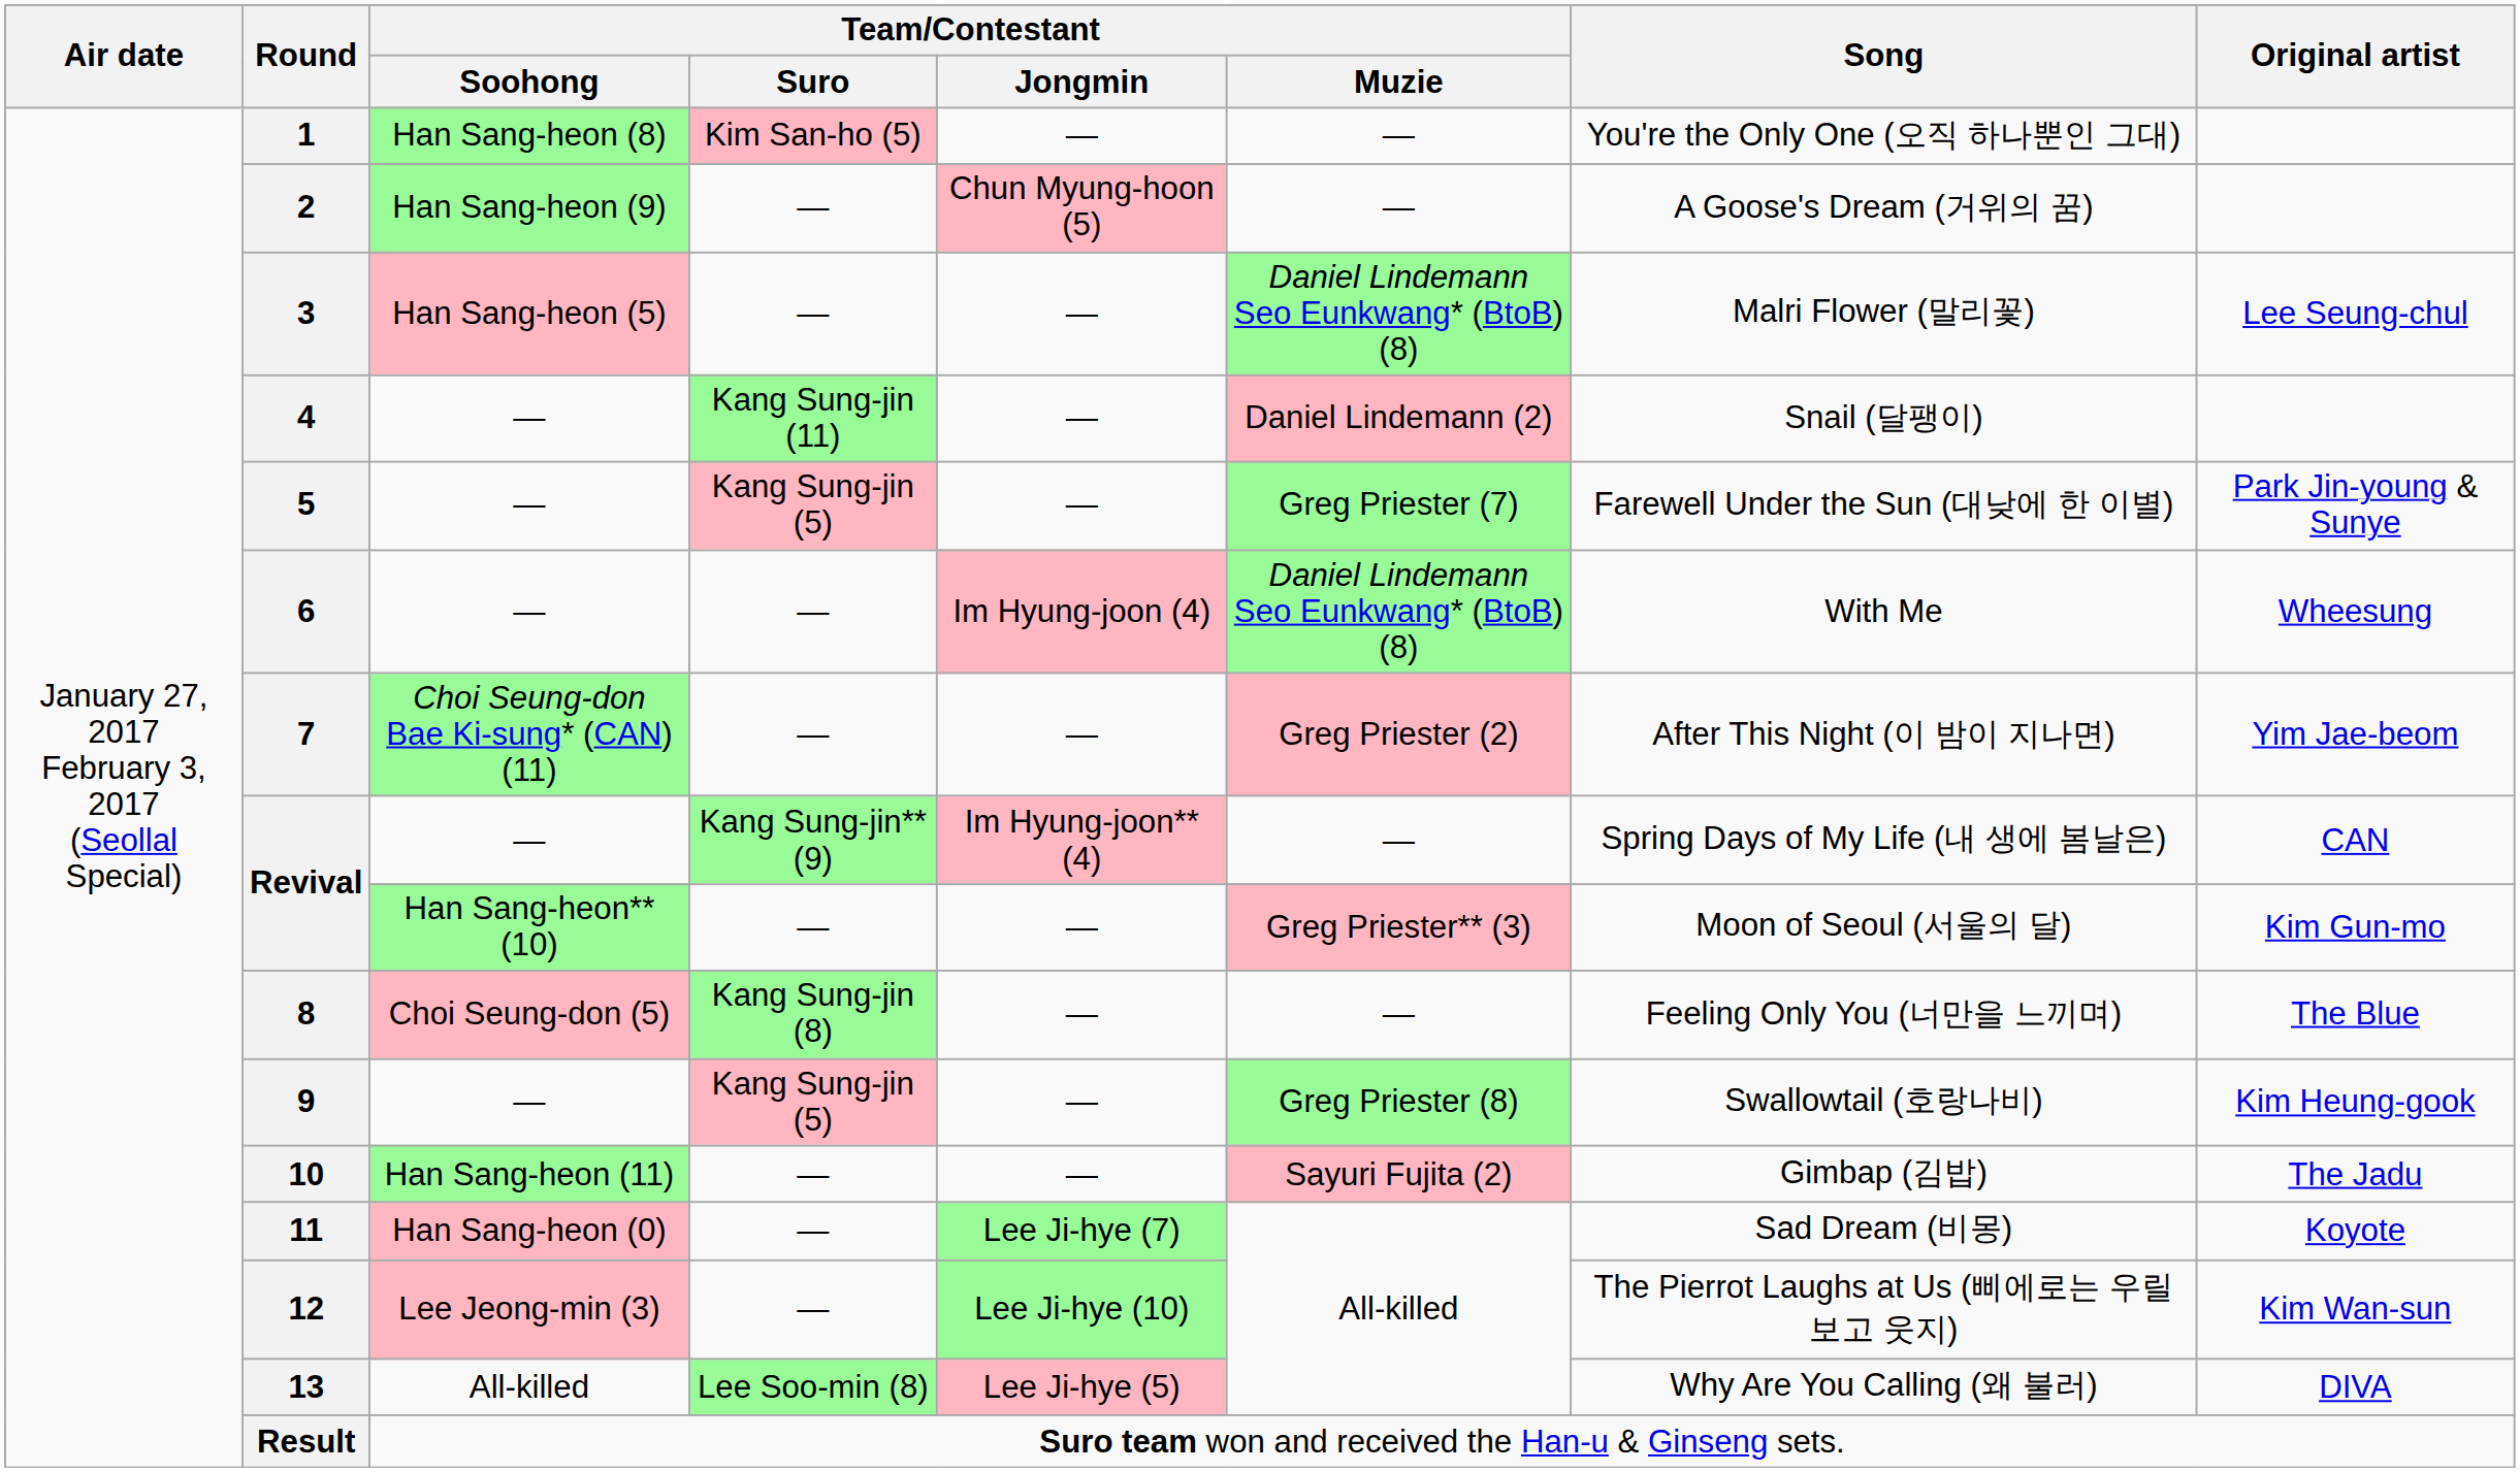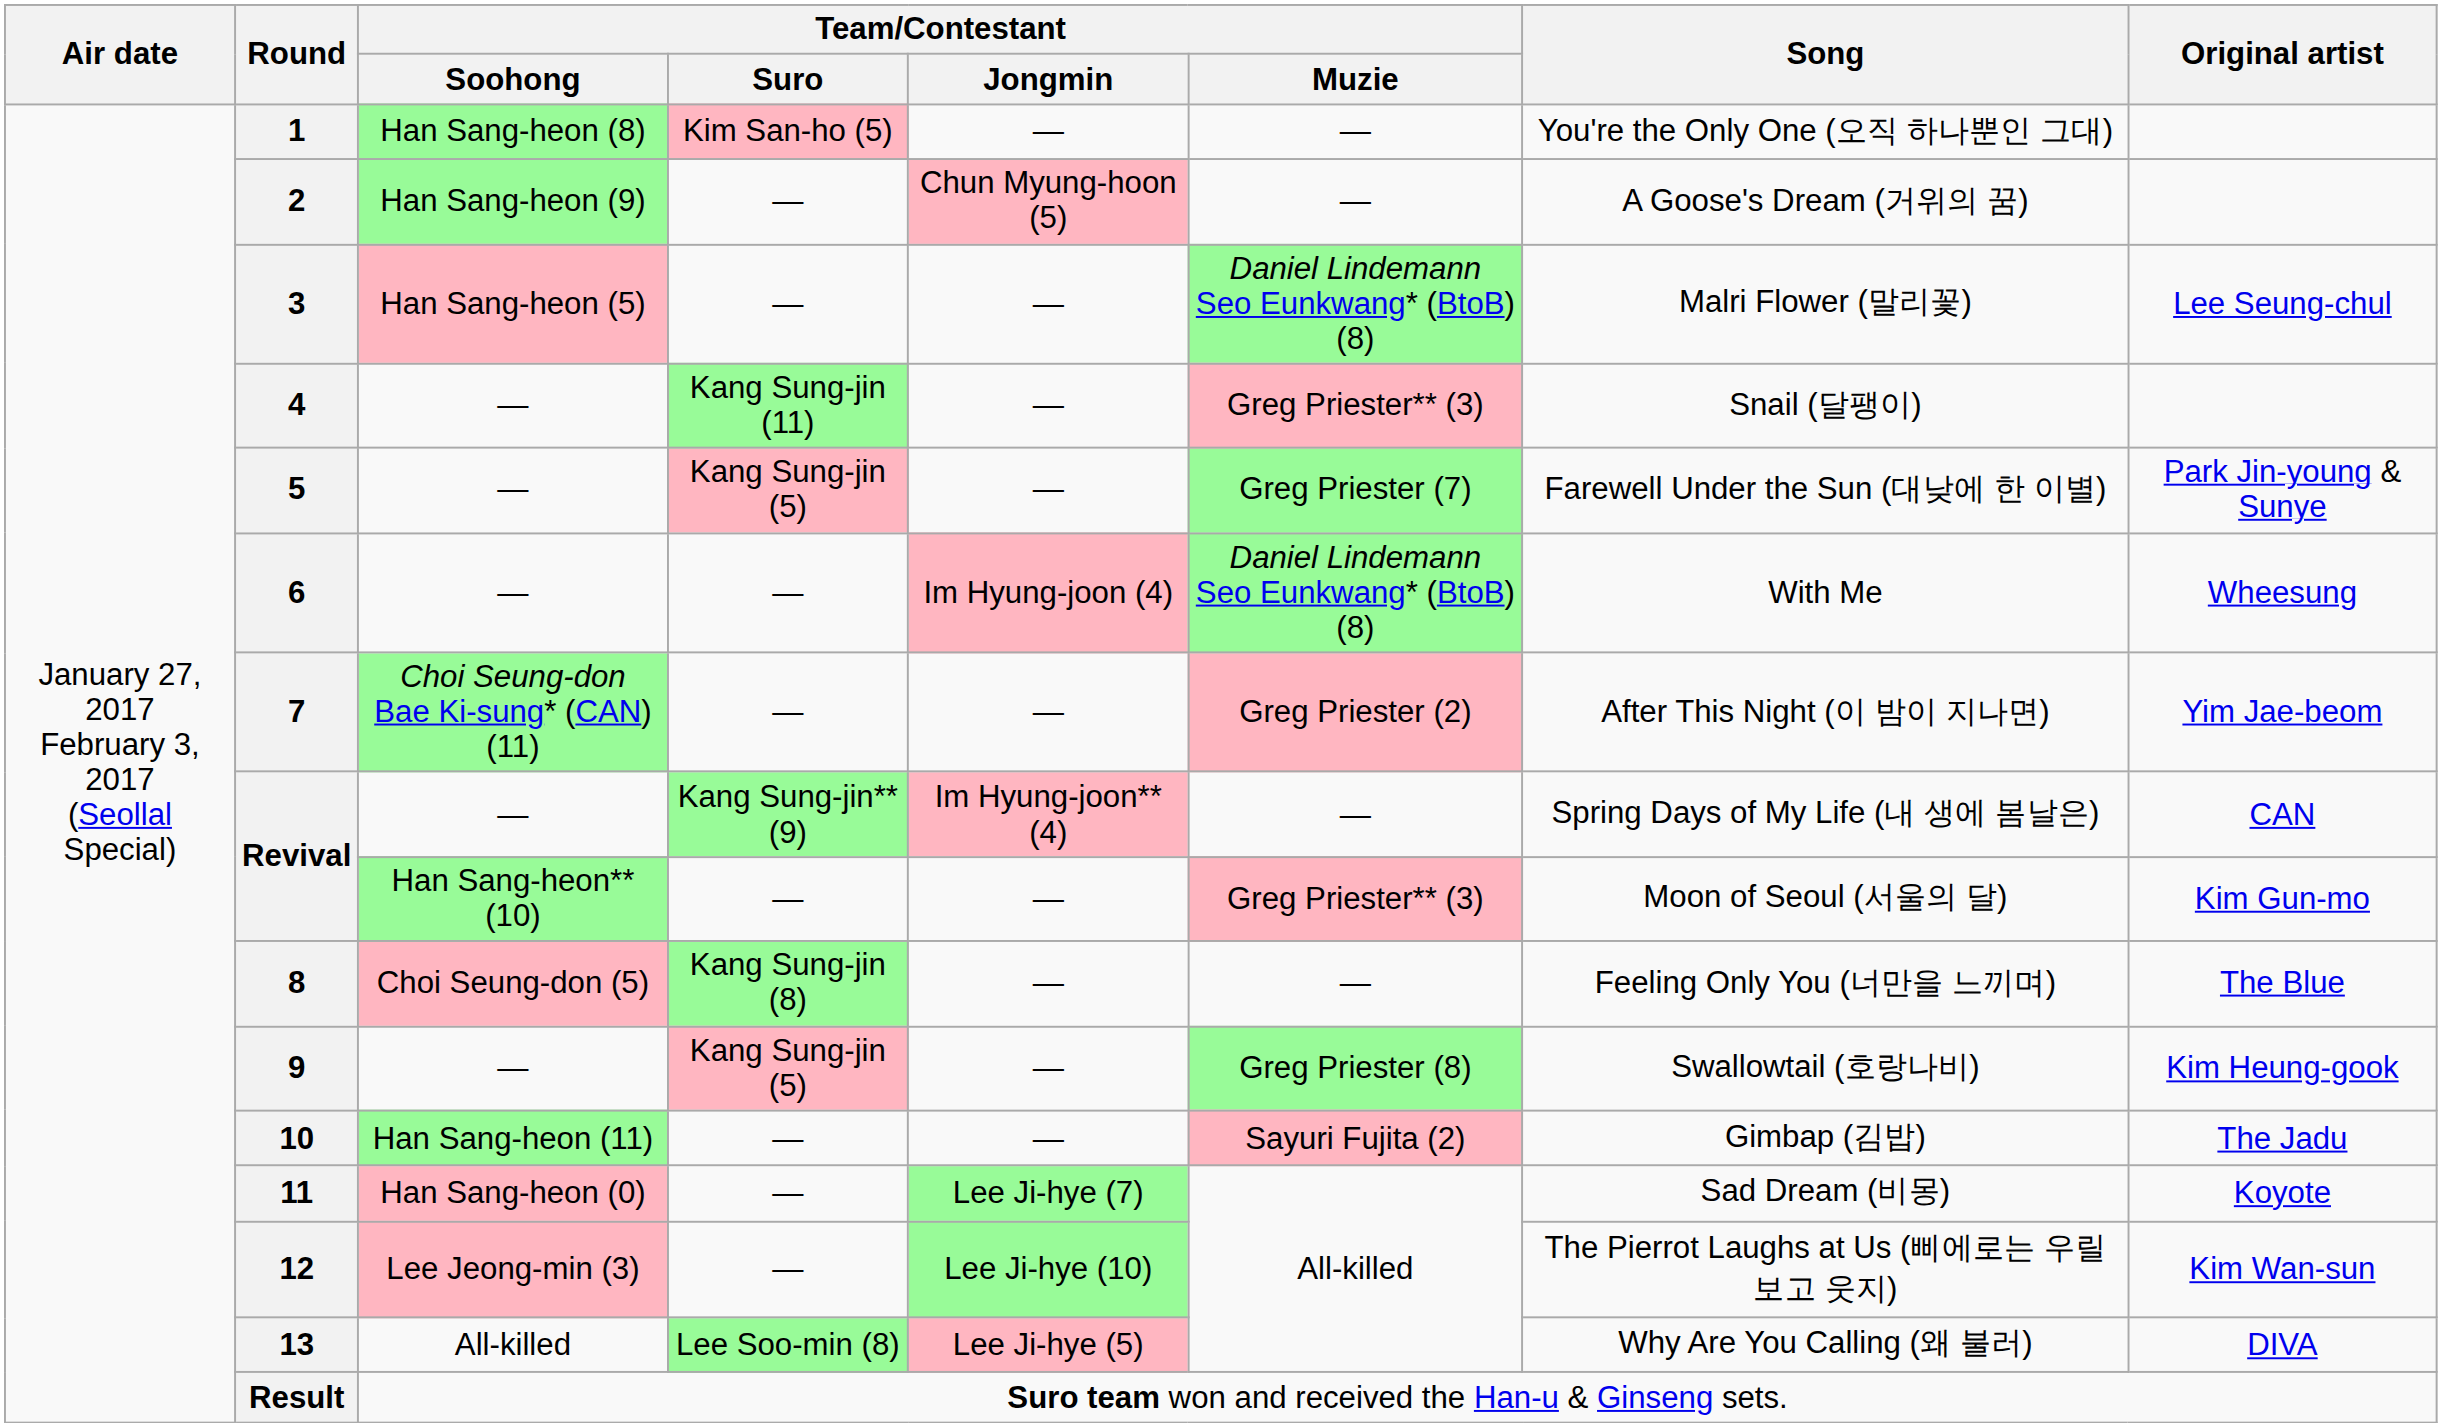 <table class="wikitable" style="text-align:center;">
 <tr>
 <th rowspan=2>Air date</th>
 <th rowspan=2>Round</th>
 <th colspan=4>Team/Contestant</th>
 <th rowspan=2>Song</th>
 <th rowspan=2>Original artist</th>
 </tr>
 <tr>
 <th>Soohong</th>
 <th>Suro</th>
 <th>Jongmin</th>
 <th>Muzie</th>
 </tr>
 <tr>
 <td rowspan=16>January 27, 2017<br>February 3, 2017<br>(<a href='#'>Seollal</a> Special)</td>
 <th>1</th>
 <td bgcolor=palegreen>Han Sang-heon (8)</td>
 <td bgcolor=lightpink>Kim San-ho (5)</td>
 <td>—</td>
 <td>—</td>
 <td>You're the Only One (오직 하나뿐인 그대)</td>
 <td></td>
 </tr>
 <tr>
 <th>2</th>
 <td bgcolor=palegreen>Han Sang-heon (9)</td>
 <td>—</td>
 <td bgcolor=lightpink>Chun Myung-hoon (5)</td>
 <td>—</td>
 <td>A Goose's Dream (거위의 꿈)</td>
 <td></td>
 </tr>
 <tr>
 <th>3</th>
 <td bgcolor=lightpink>Han Sang-heon (5)</td>
 <td>—</td>
 <td>—</td>
 <td bgcolor=palegreen><em>Daniel Lindemann</em><br><a href='#'>Seo Eunkwang</a>* (<a href='#'>BtoB</a>) (8)</td>
 <td>Malri Flower (말리꽃)</td>
 <td><a href='#'>Lee Seung-chul</a></td>
 </tr>
 <tr>
 <th>4</th>
 <td>—</td>
 <td bgcolor=palegreen>Kang Sung-jin (11)</td>
 <td>—</td>
-<td bgcolor=lightpink>Daniel Lindemann (2)</td>
+<td bgcolor=lightpink>Greg Priester** (3)</td>
 <td>Snail (달팽이) </td>
 <td></td>
 </tr>
 <tr>
 <th>5</th>
 <td>—</td>
 <td bgcolor=lightpink>Kang Sung-jin (5)</td>
 <td>—</td>
 <td bgcolor=palegreen>Greg Priester (7)</td>
 <td>Farewell Under the Sun (대낮에 한 이별)</td>
 <td><a href='#'>Park Jin-young</a> & <a href='#'>Sunye</a></td>
 </tr>
 <tr>
 <th>6</th>
 <td>—</td>
 <td>—</td>
 <td bgcolor=lightpink>Im Hyung-joon (4)</td>
 <td bgcolor=palegreen><em>Daniel Lindemann</em><br><a href='#'>Seo Eunkwang</a>* (<a href='#'>BtoB</a>) (8)</td>
 <td>With Me</td>
 <td><a href='#'>Wheesung</a></td>
 </tr>
 <tr>
 <th>7</th>
 <td bgcolor=palegreen><em>Choi Seung-don</em><br><a href='#'>Bae Ki-sung</a>* (<a href='#'>CAN</a>) (11)</td>
 <td>—</td>
 <td>—</td>
 <td bgcolor=lightpink>Greg Priester (2)</td>
 <td>After This Night (이 밤이 지나면)</td>
 <td><a href='#'>Yim Jae-beom</a></td>
 </tr>
 <tr>
 <th rowspan=2>Revival</th>
 <td>—</td>
 <td bgcolor=palegreen>Kang Sung-jin** (9)</td>
 <td bgcolor=lightpink>Im Hyung-joon** (4)</td>
 <td>—</td>
 <td>Spring Days of My Life (내 생에 봄날은)</td>
 <td><a href='#'>CAN</a></td>
 </tr>
 <tr>
 <td bgcolor=palegreen>Han Sang-heon** (10)</td>
 <td>—</td>
 <td>—</td>
 <td bgcolor=lightpink>Greg Priester** (3)</td>
 <td>Moon of Seoul (서울의 달)</td>
 <td><a href='#'>Kim Gun-mo</a></td>
 </tr>
 <tr>
 <th>8</th>
 <td bgcolor=lightpink>Choi Seung-don (5)</td>
 <td bgcolor=palegreen>Kang Sung-jin (8)</td>
 <td>—</td>
 <td>—</td>
 <td>Feeling Only You (너만을 느끼며)</td>
 <td><a href='#'>The Blue</a></td>
 </tr>
 <tr>
 <th>9</th>
 <td>—</td>
 <td bgcolor=lightpink>Kang Sung-jin (5)</td>
 <td>—</td>
 <td bgcolor=palegreen>Greg Priester (8)</td>
 <td>Swallowtail (호랑나비)</td>
 <td><a href='#'>Kim Heung-gook</a></td>
 </tr>
 <tr>
 <th>10</th>
 <td bgcolor=palegreen>Han Sang-heon (11)</td>
 <td>—</td>
 <td>—</td>
 <td bgcolor=lightpink>Sayuri Fujita (2)</td>
 <td>Gimbap (김밥)</td>
 <td><a href='#'>The Jadu</a></td>
 </tr>
 <tr>
 <th>11</th>
 <td bgcolor=lightpink>Han Sang-heon (0)</td>
 <td>—</td>
 <td bgcolor=palegreen>Lee Ji-hye (7)</td>
 <td rowspan=3>All-killed</td>
 <td>Sad Dream (비몽)</td>
 <td><a href='#'>Koyote</a></td>
 </tr>
 <tr>
 <th>12</th>
 <td bgcolor=lightpink>Lee Jeong-min (3)</td>
 <td>—</td>
 <td bgcolor=palegreen>Lee Ji-hye (10)</td>
 <td>The Pierrot Laughs at Us (삐에로는 우릴 보고 웃지)</td>
 <td><a href='#'>Kim Wan-sun</a></td>
 </tr>
 <tr>
 <th>13</th>
 <td>All-killed</td>
 <td bgcolor=palegreen>Lee Soo-min (8)</td>
 <td bgcolor=lightpink>Lee Ji-hye (5)</td>
 <td>Why Are You Calling (왜 불러)</td>
 <td><a href='#'>DIVA</a></td>
 </tr>
 <tr>
 <th>Result</th>
 <td colspan=6><strong>Suro team</strong> won and received the <a href='#'>Han-u</a> & <a href='#'>Ginseng</a> sets.</td>
 </tr>
 </table>
